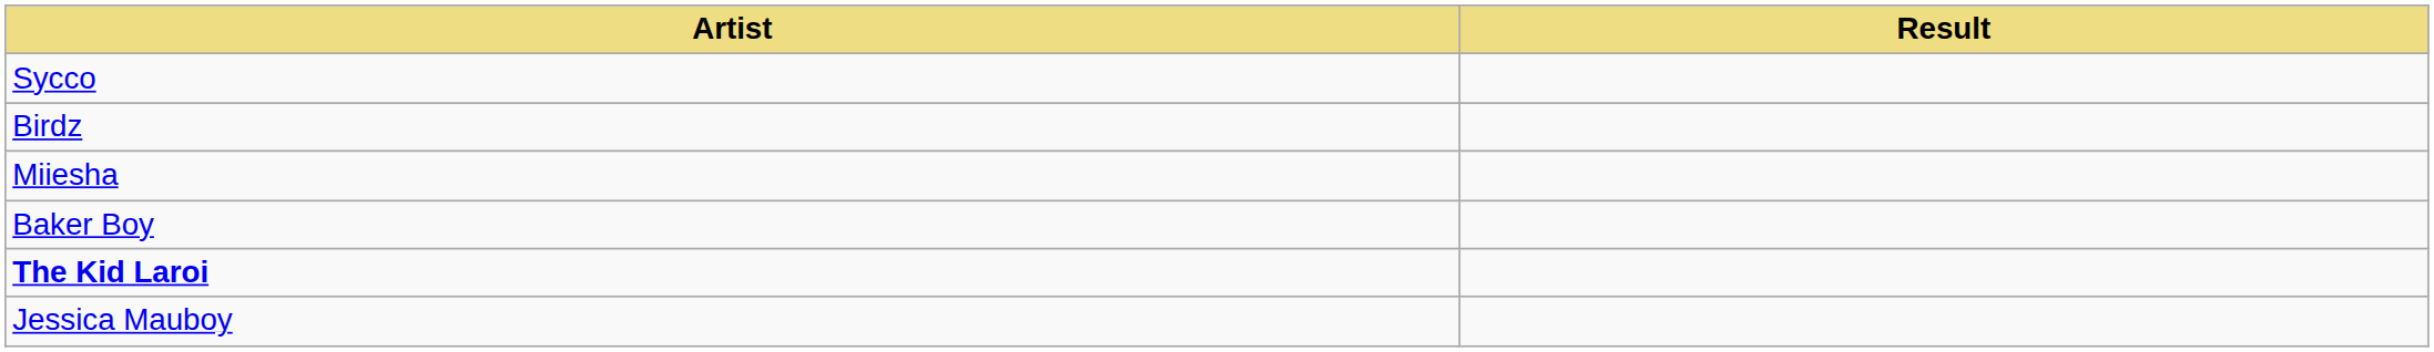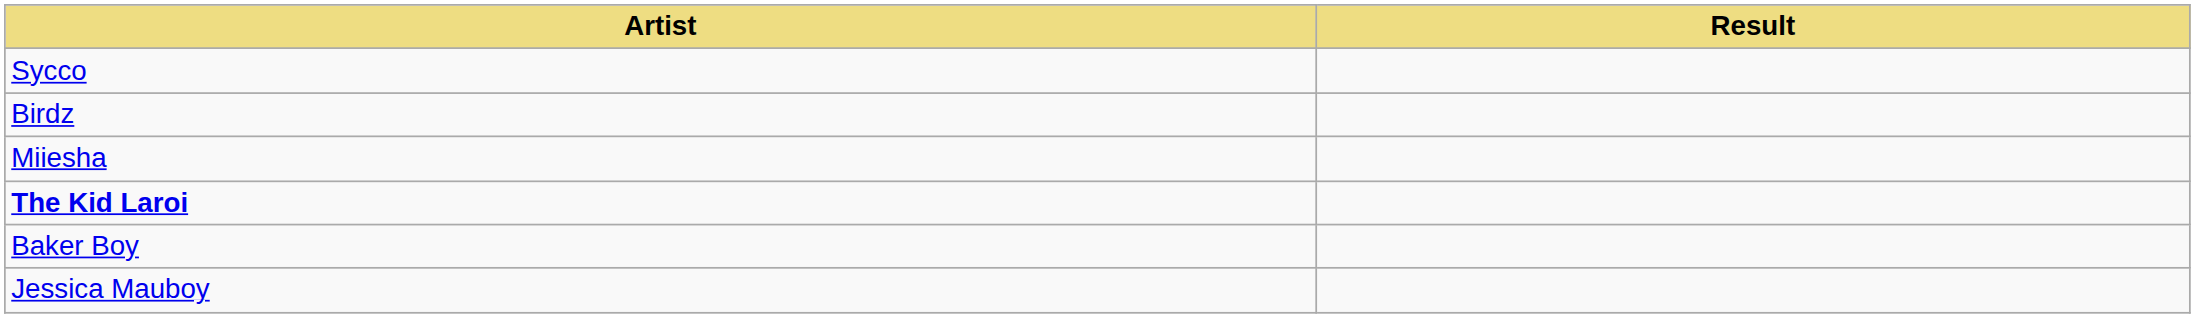 <table class="wikitable" width=100%>
 <tr>
 <th style="width:15%;background:#EEDD82;">Artist</th>
 <th style="width:10%;background:#EEDD82;">Result</th>
 </tr>
 <tr>
 <td><a href='#'>Sycco</a></td>
 <td></td>
 </tr>
 <tr>
 <td><a href='#'>Birdz</a></td>
 <td></td>
 </tr>
 <tr>
 <td><a href='#'>Miiesha</a></td>
 <td></td>
 </tr>
 <tr>
-<td><a href='#'>Baker Boy</a></td>
+<td><strong><a href='#'>The Kid Laroi</a></strong></td>
 <td></td>
 </tr>
 <tr>
-<td><strong><a href='#'>The Kid Laroi</a></strong></td>
+<td><a href='#'>Baker Boy</a></td>
 <td></td>
 </tr>
 <tr>
 <td><a href='#'>Jessica Mauboy</a></td>
 <td></td>
 </tr>
 </table>
